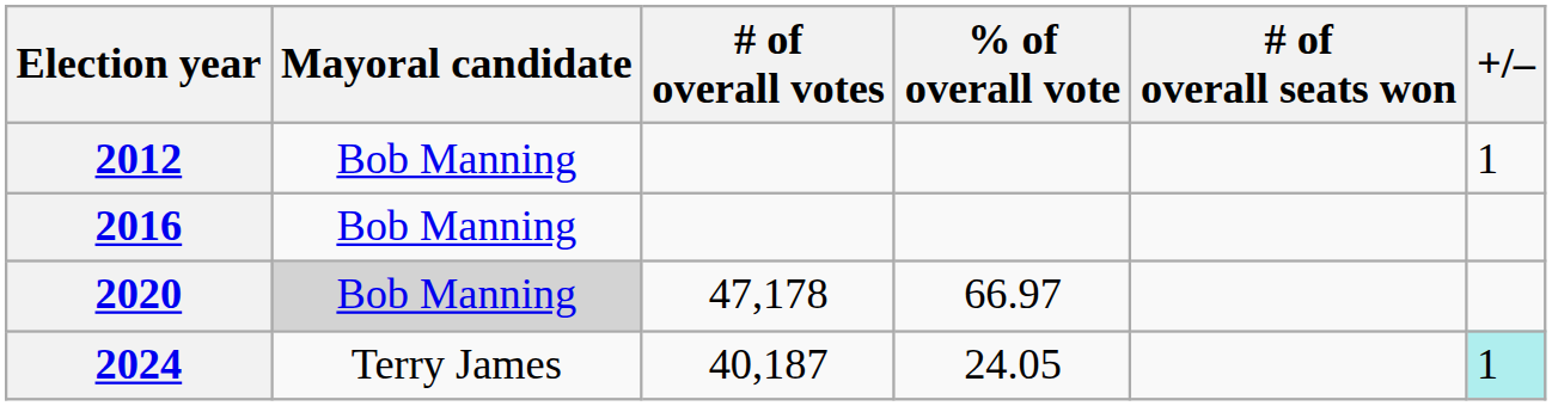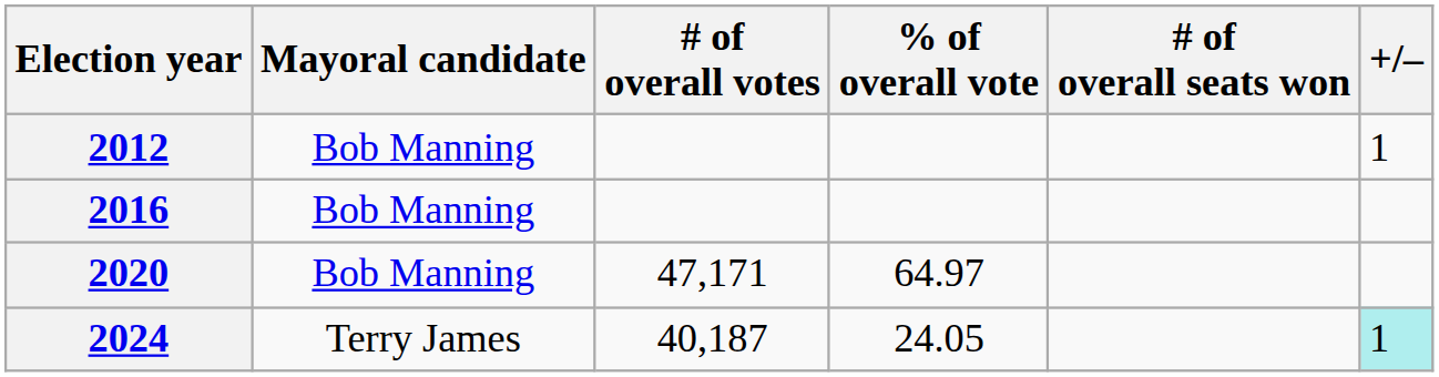 <table class=wikitable>
 <tr>
 <th>Election year</th>
 <th>Mayoral candidate</th>
 <th># of<br>overall votes</th>
 <th>% of<br>overall vote</th>
 <th># of<br>overall seats won</th>
 <th>+/–</th>
 </tr>
 <tr>
 <th><a href='#'>2012</a></th>
 <td align="center"><a href='#'>Bob Manning</a></td>
 <td align="center"></td>
 <td align="center"></td>
 <td></td>
 <td> 1</td>
 </tr>
 <tr>
 <th><a href='#'>2016</a></th>
 <td align="center"><a href='#'>Bob Manning</a></td>
 <td align="center"></td>
 <td align="center"></td>
 <td></td>
 <td></td>
 </tr>
 <tr>
 <th><a href='#'>2020</a></th>
-<td align="center" style="background: lightgrey;"><a href='#'>Bob Manning</a></td>
-<td align="center">47,178</td>
-<td align="center">66.97</td>
+<td align="center"><a href='#'>Bob Manning</a></td>
+<td align="center">47,171</td>
+<td align="center">64.97</td>
 <td></td>
 <td></td>
 </tr>
 <tr>
 <th><a href='#'>2024</a></th>
 <td align="center">Terry James</td>
 <td align="center">40,187</td>
 <td align="center">24.05</td>
 <td></td>
 <td style="background: paleturquoise;"> 1</td>
 </tr>
 </table>
